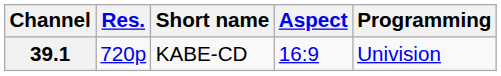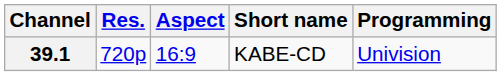 <table class="wikitable">
 <tr>
 <th scope = "col">Channel</th>
 <th scope = "col"><a href='#'>Res.</a></th>
+<th scope = "col"><a href='#'>Aspect</a></th>
 <th scope = "col">Short name</th>
-<th scope = "col"><a href='#'>Aspect</a></th>
 <th scope = "col">Programming</th>
 </tr>
 <tr>
 <th scope = "row">39.1</th>
 <td><a href='#'>720p</a></td>
+<td><a href='#'>16:9</a></td>
 <td>KABE-CD</td>
-<td><a href='#'>16:9</a></td>
 <td><a href='#'>Univision</a></td>
 </tr>
 </table>
